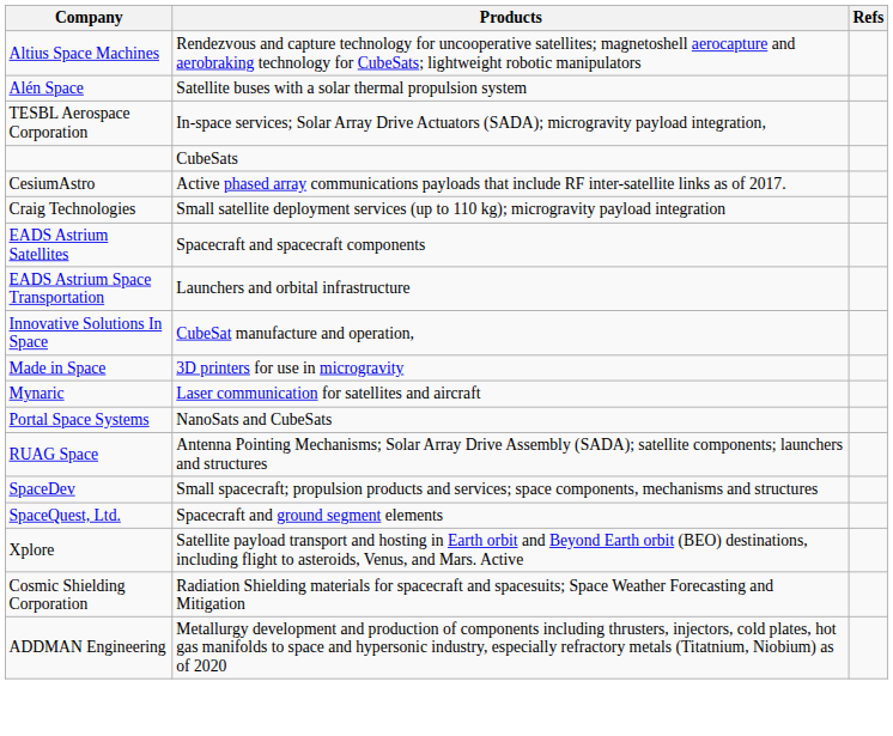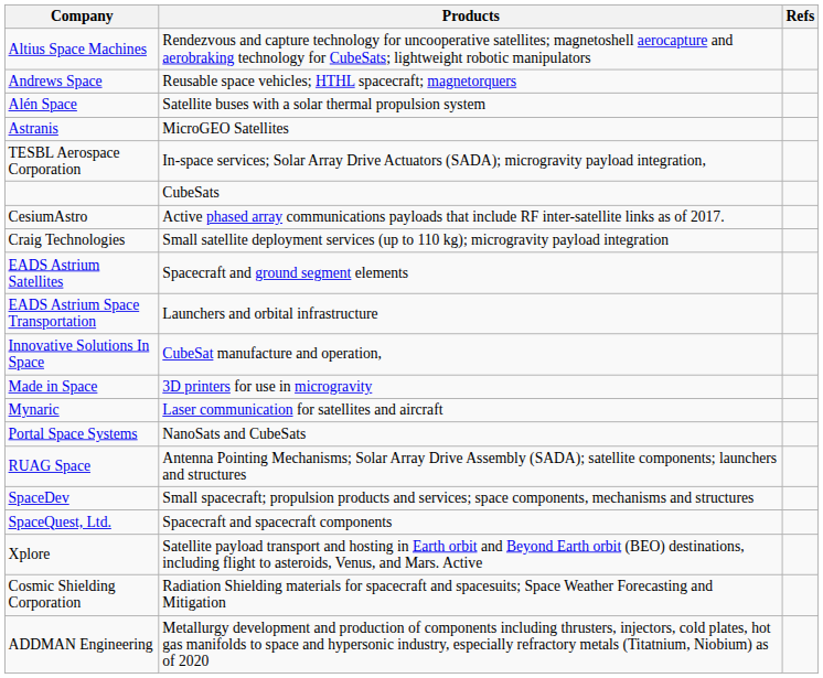 <table class=wikitable>
 <tr>
 <th>Company</th>
 <th>Products</th>
 <th>Refs</th>
 </tr>
 <tr>
 <td><a href='#'>Altius Space Machines</a></td>
 <td>Rendezvous and capture technology for uncooperative satellites; magnetoshell <a href='#'>aerocapture</a> and <a href='#'>aerobraking</a> technology for <a href='#'>CubeSats</a>; lightweight robotic manipulators</td>
 <td></td>
 </tr>
 <tr>
+<td><a href='#'>Andrews Space</a></td>
+<td>Reusable space vehicles; <a href='#'>HTHL</a> spacecraft; <a href='#'>magnetorquers</a></td>
+<td></td>
+</tr>
+<tr>
 <td><a href='#'>Alén Space</a></td>
 <td>Satellite buses with a solar thermal propulsion system</td>
+<td></td>
+</tr>
+<tr>
+<td><a href='#'>Astranis</a></td>
+<td>MicroGEO Satellites</td>
 <td></td>
 </tr>
 <tr>
 <td>TESBL Aerospace Corporation</td>
 <td>In-space services; Solar Array Drive Actuators (SADA); microgravity payload integration, </td>
 <td><br></td>
 </tr>
 <tr>
 <td></td>
 <td>CubeSats</td>
 <td></td>
 </tr>
 <tr>
 <td>CesiumAstro</td>
 <td>Active <a href='#'>phased array</a> communications payloads that include RF inter-satellite links as of 2017.</td>
 <td></td>
 </tr>
 <tr>
 <td>Craig Technologies</td>
 <td>Small satellite deployment services (up to 110 kg); microgravity payload integration</td>
 <td></td>
 </tr>
 <tr>
 <td><a href='#'>EADS Astrium Satellites</a></td>
-<td>Spacecraft and spacecraft components</td>
+<td>Spacecraft and <a href='#'>ground segment</a> elements</td>
 <td></td>
 </tr>
 <tr>
 <td><a href='#'>EADS Astrium Space Transportation</a></td>
 <td>Launchers and orbital infrastructure</td>
 <td></td>
 </tr>
 <tr>
 <td><a href='#'>Innovative Solutions In Space</a></td>
 <td><a href='#'>CubeSat</a> manufacture and operation, </td>
 <td></td>
 </tr>
 <tr>
 <td><a href='#'>Made in Space</a></td>
 <td><a href='#'>3D printers</a> for use in <a href='#'>microgravity</a></td>
 <td></td>
 </tr>
 <tr>
 <td><a href='#'>Mynaric</a></td>
 <td><a href='#'>Laser communication</a> for satellites and aircraft</td>
 <td></td>
 </tr>
 <tr>
 <td><a href='#'>Portal Space Systems</a></td>
 <td>NanoSats and CubeSats</td>
 <td></td>
 </tr>
 <tr>
 <td><a href='#'>RUAG Space</a></td>
 <td>Antenna Pointing Mechanisms; Solar Array Drive Assembly (SADA); satellite components; launchers and structures </td>
 <td></td>
 </tr>
 <tr>
 <td><a href='#'>SpaceDev</a></td>
 <td>Small spacecraft; propulsion products and services; space components, mechanisms and structures</td>
 <td></td>
 </tr>
 <tr>
 <td><a href='#'>SpaceQuest, Ltd.</a></td>
-<td>Spacecraft and <a href='#'>ground segment</a> elements</td>
+<td>Spacecraft and spacecraft components</td>
 <td></td>
 </tr>
 <tr>
 <td>Xplore</td>
 <td>Satellite payload transport and hosting in <a href='#'>Earth orbit</a> and <a href='#'>Beyond Earth orbit</a> (BEO) destinations, including flight to asteroids, Venus, and Mars. Active </td>
 <td></td>
 </tr>
 <tr>
 <td>Cosmic Shielding Corporation</td>
 <td>Radiation Shielding materials for spacecraft and spacesuits; Space Weather Forecasting and Mitigation</td>
 <td></td>
 </tr>
 <tr>
 <td>ADDMAN Engineering</td>
 <td>Metallurgy development and production of components including thrusters, injectors, cold plates, hot gas manifolds to space and hypersonic industry, especially refractory metals (Titatnium, Niobium) as of 2020</td>
 </tr>
 </table>
